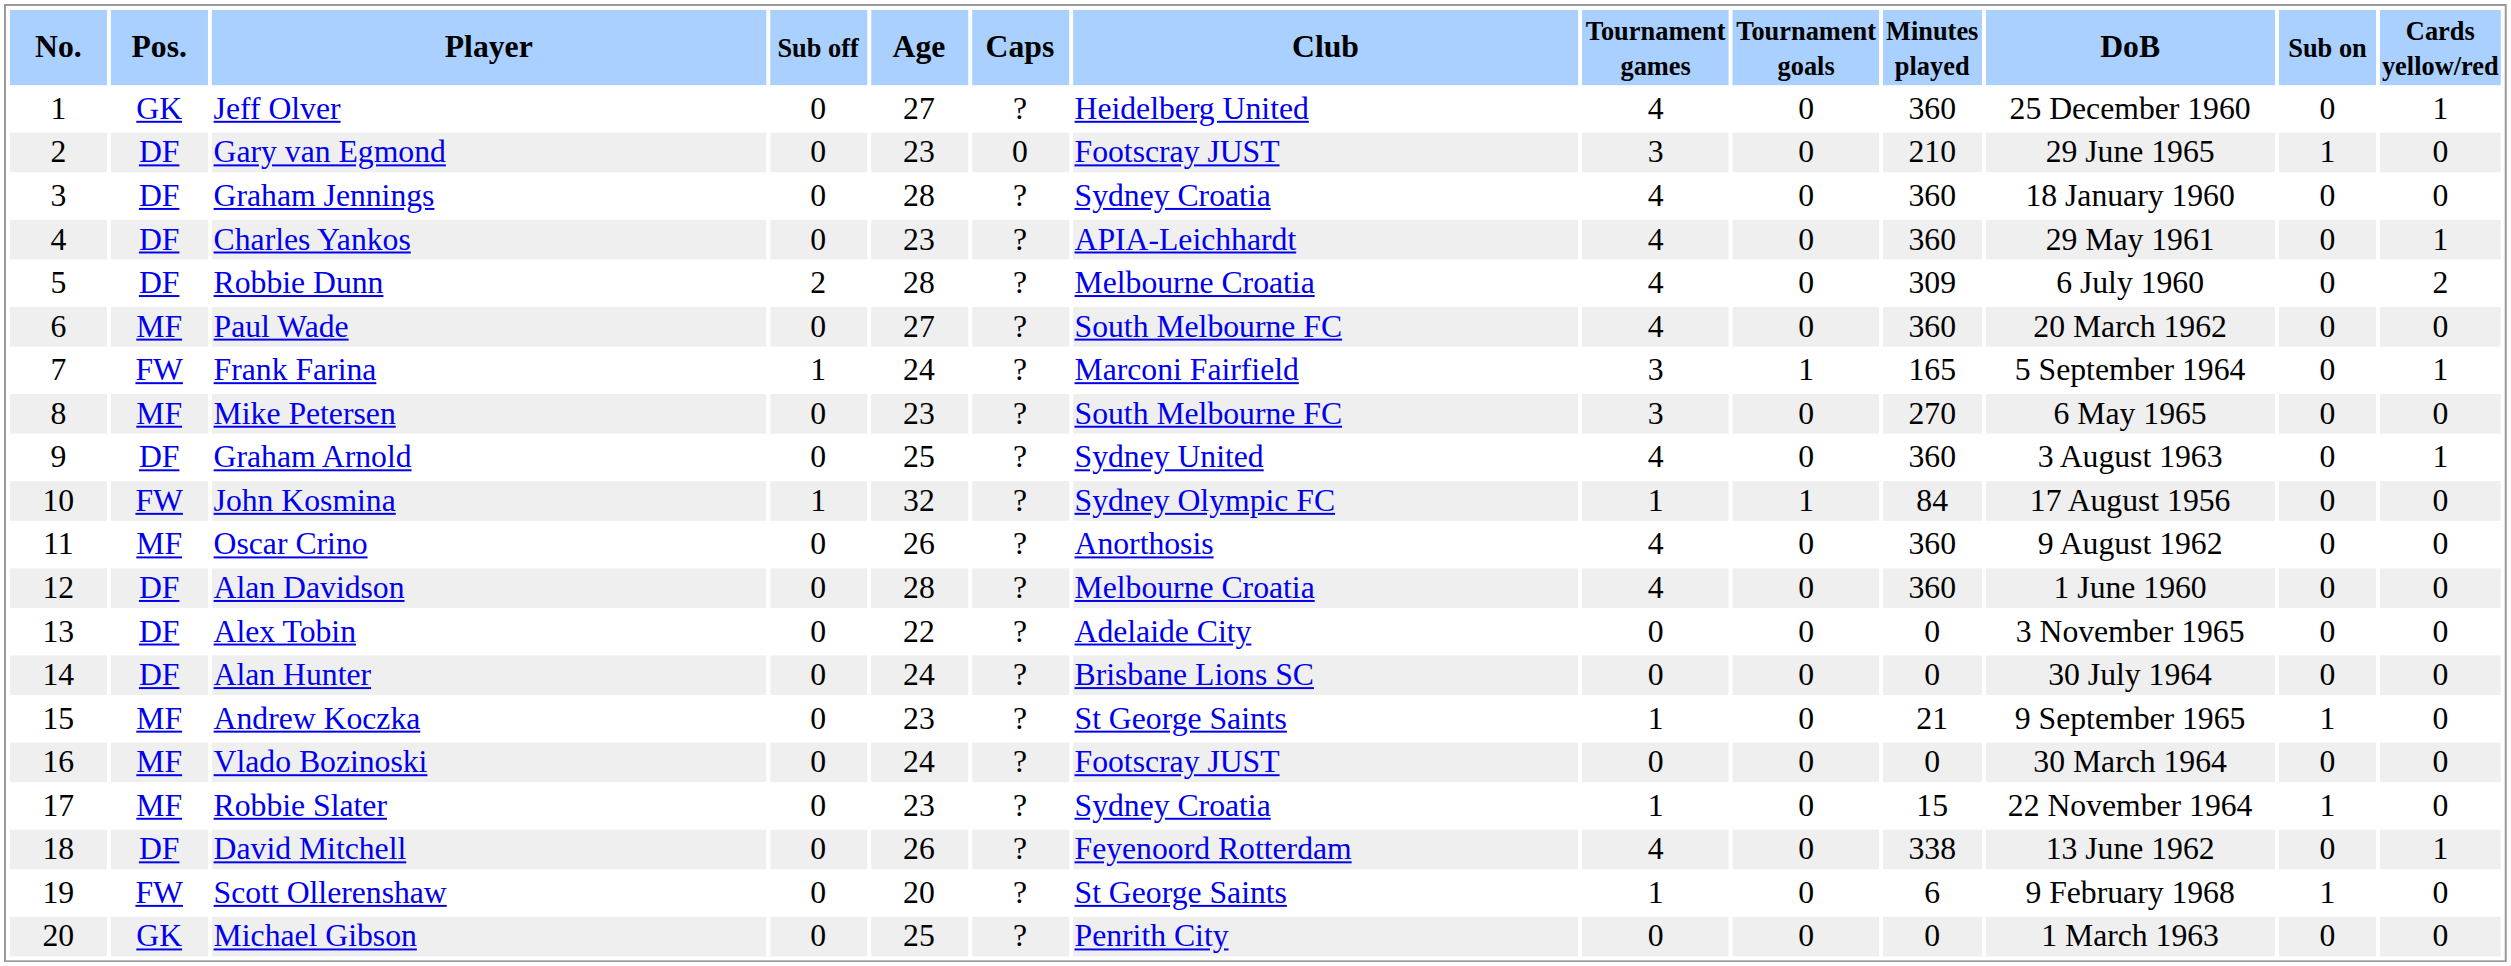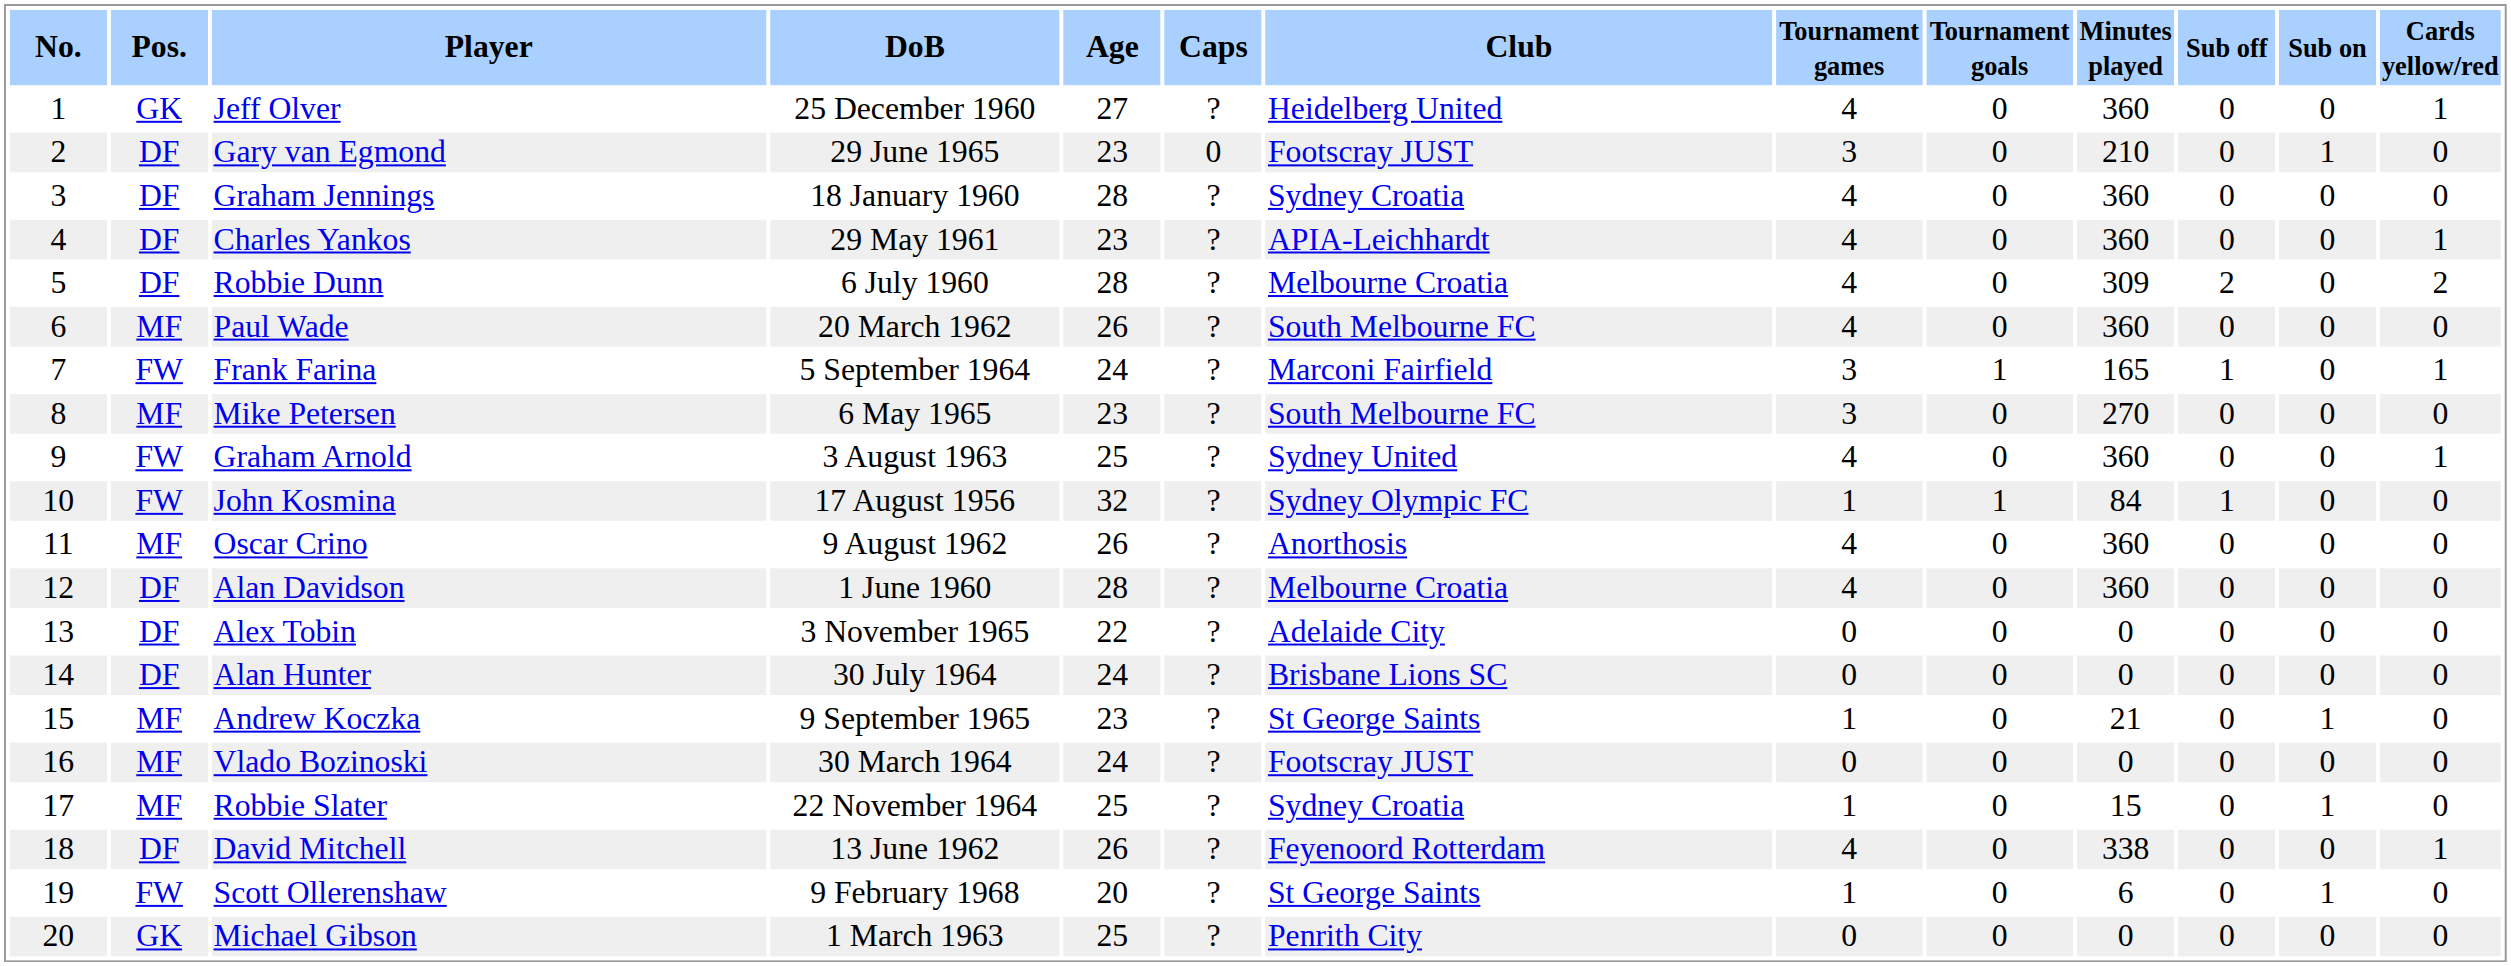 <table border="0" width="100%" style="border: 1px solid #999; background-color:#FFFFFF; text-align:center">
 <tr align="center" bgcolor="#AAD0FF">
 <th width=4%>No.</th>
 <th width=4%>Pos.</th>
 <th width=23%>Player</th>
-<th width=4%><small>Sub off</small></th>
+<th width=12%>DoB</th>
 <th width=4%>Age</th>
 <th width=4%>Caps</th>
 <th width=21%>Club</th>
 <th width=6%><small>Tournament<br>games</small></th>
 <th width=6%><small>Tournament<br>goals</small></th>
 <th width=4%><small>Minutes<br>played</small></th>
-<th width=12%>DoB</th>
+<th width=4%><small>Sub off</small></th>
 <th width=4%><small>Sub on</small></th>
 <th width=4%><small>Cards<br>yellow/red</small></th>
 </tr>
 <tr>
 <td>1</td>
 <td><a href='#'>GK</a></td>
 <td align="left"><a href='#'>Jeff Olver</a></td>
-<td>0</td>
+<td>25 December 1960</td>
 <td>27</td>
 <td>?</td>
 <td align="left"> <a href='#'>Heidelberg United</a></td>
 <td>4</td>
 <td>0</td>
 <td>360</td>
-<td>25 December 1960</td>
+<td>0</td>
 <td>0</td>
 <td>1</td>
 </tr>
 <tr bgcolor="#EFEFEF">
 <td>2</td>
 <td><a href='#'>DF</a></td>
 <td align="left"><a href='#'>Gary van Egmond</a></td>
-<td>0</td>
+<td>29 June 1965</td>
 <td>23</td>
 <td>0</td>
 <td align="left"> <a href='#'>Footscray JUST</a></td>
 <td>3</td>
 <td>0</td>
 <td>210</td>
-<td>29 June 1965</td>
+<td>0</td>
 <td>1</td>
 <td>0</td>
 </tr>
 <tr>
 <td>3</td>
 <td><a href='#'>DF</a></td>
 <td align="left"><a href='#'>Graham Jennings</a></td>
-<td>0</td>
+<td>18 January 1960</td>
 <td>28</td>
 <td>?</td>
 <td align="left"> <a href='#'>Sydney Croatia</a></td>
 <td>4</td>
 <td>0</td>
 <td>360</td>
-<td>18 January 1960</td>
+<td>0</td>
 <td>0</td>
 <td>0</td>
 </tr>
 <tr bgcolor="#EFEFEF">
 <td>4</td>
 <td><a href='#'>DF</a></td>
 <td align="left"><a href='#'>Charles Yankos</a></td>
-<td>0</td>
+<td>29 May 1961</td>
 <td>23</td>
 <td>?</td>
 <td align="left"> <a href='#'>APIA-Leichhardt</a></td>
 <td>4</td>
 <td>0</td>
 <td>360</td>
-<td>29 May 1961</td>
+<td>0</td>
 <td>0</td>
 <td>1</td>
 </tr>
 <tr>
 <td>5</td>
 <td><a href='#'>DF</a></td>
 <td align="left"><a href='#'>Robbie Dunn</a></td>
-<td>2</td>
+<td>6 July 1960</td>
 <td>28</td>
 <td>?</td>
 <td align="left"> <a href='#'>Melbourne Croatia</a></td>
 <td>4</td>
 <td>0</td>
 <td>309</td>
-<td>6 July 1960</td>
+<td>2</td>
 <td>0</td>
 <td>2</td>
 </tr>
 <tr bgcolor="#EFEFEF">
 <td>6</td>
 <td><a href='#'>MF</a></td>
 <td align="left"><a href='#'>Paul Wade</a></td>
-<td>0</td>
-<td>27</td>
+<td>20 March 1962</td>
+<td>26</td>
 <td>?</td>
 <td align="left"> <a href='#'>South Melbourne FC</a></td>
 <td>4</td>
 <td>0</td>
 <td>360</td>
-<td>20 March 1962</td>
+<td>0</td>
 <td>0</td>
 <td>0</td>
 </tr>
 <tr>
 <td>7</td>
 <td><a href='#'>FW</a></td>
 <td align="left"><a href='#'>Frank Farina</a></td>
-<td>1</td>
+<td>5 September 1964</td>
 <td>24</td>
 <td>?</td>
 <td align="left"> <a href='#'>Marconi Fairfield</a></td>
 <td>3</td>
 <td>1</td>
 <td>165</td>
-<td>5 September 1964</td>
+<td>1</td>
 <td>0</td>
 <td>1</td>
 </tr>
 <tr bgcolor="#EFEFEF">
 <td>8</td>
 <td><a href='#'>MF</a></td>
 <td align="left"><a href='#'>Mike Petersen</a></td>
-<td>0</td>
+<td>6 May 1965</td>
 <td>23</td>
 <td>?</td>
 <td align="left"> <a href='#'>South Melbourne FC</a></td>
 <td>3</td>
 <td>0</td>
 <td>270</td>
-<td>6 May 1965</td>
+<td>0</td>
 <td>0</td>
 <td>0</td>
 </tr>
 <tr>
 <td>9</td>
-<td><a href='#'>DF</a></td>
+<td><a href='#'>FW</a></td>
 <td align="left"><a href='#'>Graham Arnold</a></td>
-<td>0</td>
+<td>3 August 1963</td>
 <td>25</td>
 <td>?</td>
 <td align="left"> <a href='#'>Sydney United</a></td>
 <td>4</td>
 <td>0</td>
 <td>360</td>
-<td>3 August 1963</td>
+<td>0</td>
 <td>0</td>
 <td>1</td>
 </tr>
 <tr bgcolor="#EFEFEF">
 <td>10</td>
 <td><a href='#'>FW</a></td>
 <td align="left"><a href='#'>John Kosmina</a></td>
-<td>1</td>
+<td>17 August 1956</td>
 <td>32</td>
 <td>?</td>
 <td align="left"> <a href='#'>Sydney Olympic FC</a></td>
 <td>1</td>
 <td>1</td>
 <td>84</td>
-<td>17 August 1956</td>
+<td>1</td>
 <td>0</td>
 <td>0</td>
 </tr>
 <tr>
 <td>11</td>
 <td><a href='#'>MF</a></td>
 <td align="left"><a href='#'>Oscar Crino</a></td>
-<td>0</td>
+<td>9 August 1962</td>
 <td>26</td>
 <td>?</td>
 <td align="left"> <a href='#'>Anorthosis</a></td>
 <td>4</td>
 <td>0</td>
 <td>360</td>
-<td>9 August 1962</td>
+<td>0</td>
 <td>0</td>
 <td>0</td>
 </tr>
 <tr bgcolor="#EFEFEF">
 <td>12</td>
 <td><a href='#'>DF</a></td>
 <td align="left"><a href='#'>Alan Davidson</a></td>
-<td>0</td>
+<td>1 June 1960</td>
 <td>28</td>
 <td>?</td>
 <td align="left"> <a href='#'>Melbourne Croatia</a></td>
 <td>4</td>
 <td>0</td>
 <td>360</td>
-<td>1 June 1960</td>
+<td>0</td>
 <td>0</td>
 <td>0</td>
 </tr>
 <tr>
 <td>13</td>
 <td><a href='#'>DF</a></td>
 <td align="left"><a href='#'>Alex Tobin</a></td>
-<td>0</td>
+<td>3 November 1965</td>
 <td>22</td>
 <td>?</td>
 <td align="left"> <a href='#'>Adelaide City</a></td>
 <td>0</td>
 <td>0</td>
 <td>0</td>
-<td>3 November 1965</td>
+<td>0</td>
 <td>0</td>
 <td>0</td>
 </tr>
 <tr bgcolor="#EFEFEF">
 <td>14</td>
 <td><a href='#'>DF</a></td>
 <td align="left"><a href='#'>Alan Hunter</a></td>
-<td>0</td>
+<td>30 July 1964</td>
 <td>24</td>
 <td>?</td>
 <td align="left"> <a href='#'>Brisbane Lions SC</a></td>
 <td>0</td>
 <td>0</td>
 <td>0</td>
-<td>30 July 1964</td>
+<td>0</td>
 <td>0</td>
 <td>0</td>
 </tr>
 <tr>
 <td>15</td>
 <td><a href='#'>MF</a></td>
 <td align="left"><a href='#'>Andrew Koczka</a></td>
-<td>0</td>
+<td>9 September 1965</td>
 <td>23</td>
 <td>?</td>
 <td align="left"> <a href='#'>St George Saints</a></td>
 <td>1</td>
 <td>0</td>
 <td>21</td>
-<td>9 September 1965</td>
+<td>0</td>
 <td>1</td>
 <td>0</td>
 </tr>
 <tr bgcolor="#EFEFEF">
 <td>16</td>
 <td><a href='#'>MF</a></td>
 <td align="left"><a href='#'>Vlado Bozinoski</a></td>
-<td>0</td>
+<td>30 March 1964</td>
 <td>24</td>
 <td>?</td>
 <td align="left"> <a href='#'>Footscray JUST</a></td>
 <td>0</td>
 <td>0</td>
 <td>0</td>
-<td>30 March 1964</td>
+<td>0</td>
 <td>0</td>
 <td>0</td>
 </tr>
 <tr>
 <td>17</td>
 <td><a href='#'>MF</a></td>
 <td align="left"><a href='#'>Robbie Slater</a></td>
-<td>0</td>
-<td>23</td>
+<td>22 November 1964</td>
+<td>25</td>
 <td>?</td>
 <td align="left"> <a href='#'>Sydney Croatia</a></td>
 <td>1</td>
 <td>0</td>
 <td>15</td>
-<td>22 November 1964</td>
+<td>0</td>
 <td>1</td>
 <td>0</td>
 </tr>
 <tr bgcolor="#EFEFEF">
 <td>18</td>
 <td><a href='#'>DF</a></td>
 <td align="left"><a href='#'>David Mitchell</a></td>
-<td>0</td>
+<td>13 June 1962</td>
 <td>26</td>
 <td>?</td>
 <td align="left"> <a href='#'>Feyenoord Rotterdam</a></td>
 <td>4</td>
 <td>0</td>
 <td>338</td>
-<td>13 June 1962</td>
+<td>0</td>
 <td>0</td>
 <td>1</td>
 </tr>
 <tr>
 <td>19</td>
 <td><a href='#'>FW</a></td>
 <td align="left"><a href='#'>Scott Ollerenshaw</a></td>
-<td>0</td>
+<td>9 February 1968</td>
 <td>20</td>
 <td>?</td>
 <td align="left"> <a href='#'>St George Saints</a></td>
 <td>1</td>
 <td>0</td>
 <td>6</td>
-<td>9 February 1968</td>
+<td>0</td>
 <td>1</td>
 <td>0</td>
 </tr>
 <tr bgcolor="#EFEFEF">
 <td>20</td>
 <td><a href='#'>GK</a></td>
 <td align="left"><a href='#'>Michael Gibson</a></td>
-<td>0</td>
+<td>1 March 1963</td>
 <td>25</td>
 <td>?</td>
 <td align="left"> <a href='#'>Penrith City</a></td>
 <td>0</td>
 <td>0</td>
 <td>0</td>
-<td>1 March 1963</td>
+<td>0</td>
 <td>0</td>
 <td>0</td>
 </tr>
 </table>
